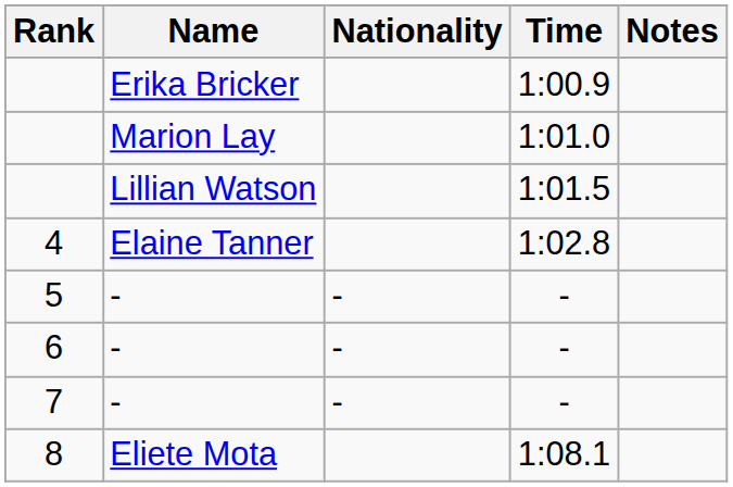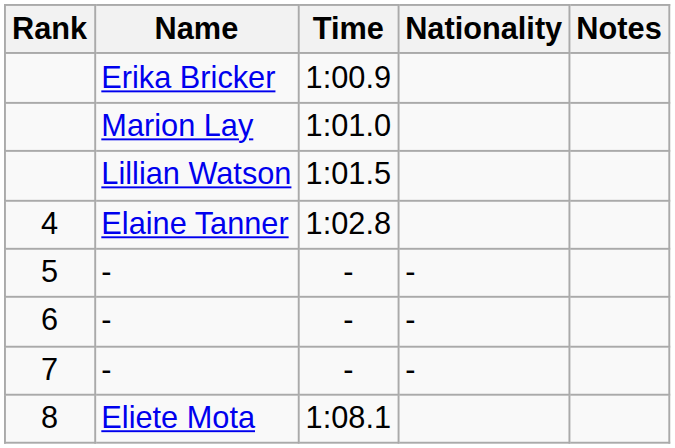 <table class="wikitable sortable" style="text-align:center">
 <tr>
 <th>Rank</th>
 <th>Name</th>
+<th>Time</th>
 <th>Nationality</th>
-<th>Time</th>
 <th>Notes</th>
 </tr>
 <tr>
 <td></td>
 <td align=left><a href='#'>Erika Bricker</a></td>
+<td>1:00.9</td>
 <td align=left></td>
-<td>1:00.9</td>
 <td></td>
 </tr>
 <tr>
 <td></td>
 <td align=left><a href='#'>Marion Lay</a></td>
+<td>1:01.0</td>
 <td align=left></td>
-<td>1:01.0</td>
 <td></td>
 </tr>
 <tr>
 <td></td>
 <td align=left><a href='#'>Lillian Watson</a></td>
+<td>1:01.5</td>
 <td align=left></td>
-<td>1:01.5</td>
 <td></td>
 </tr>
 <tr>
 <td>4</td>
 <td align=left><a href='#'>Elaine Tanner</a></td>
+<td>1:02.8</td>
 <td align=left></td>
-<td>1:02.8</td>
 <td></td>
 </tr>
 <tr>
 <td>5</td>
 <td align=left>-</td>
+<td>-</td>
 <td align=left>-</td>
-<td>-</td>
 <td></td>
 </tr>
 <tr>
 <td>6</td>
 <td align=left>-</td>
+<td>-</td>
 <td align=left>-</td>
-<td>-</td>
 <td></td>
 </tr>
 <tr>
 <td>7</td>
 <td align=left>-</td>
+<td>-</td>
 <td align=left>-</td>
-<td>-</td>
 <td></td>
 </tr>
 <tr>
 <td>8</td>
 <td align=left><a href='#'>Eliete Mota</a></td>
+<td>1:08.1</td>
 <td align=left></td>
-<td>1:08.1</td>
 <td></td>
 </tr>
 </table>
